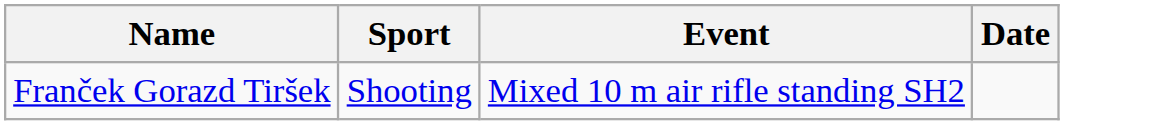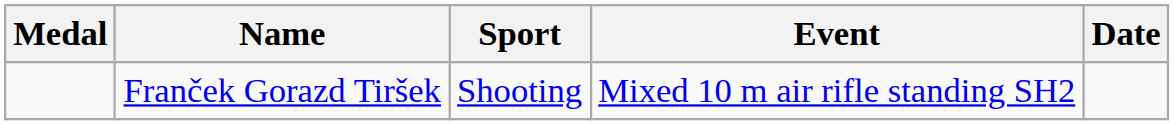 <table class="wikitable sortable" style="font-size: 95%">
 <tr>
+<th>Medal</th>
 <th>Name</th>
 <th>Sport</th>
 <th>Event</th>
 <th>Date</th>
 </tr>
 <tr>
+<td></td>
 <td><a href='#'>Franček Gorazd Tiršek</a></td>
 <td><a href='#'>Shooting</a></td>
 <td><a href='#'>Mixed 10 m air rifle standing SH2</a></td>
 <td></td>
 </tr>
 </table>
